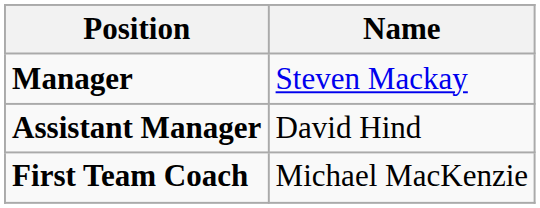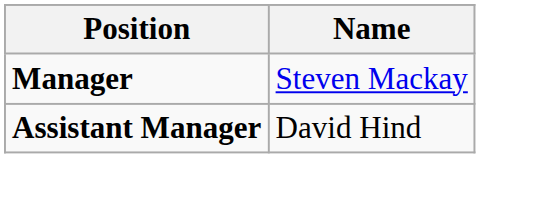 <table class="wikitable">
 <tr>
 <th>Position</th>
 <th>Name</th>
 </tr>
 <tr>
 <td><strong>Manager</strong></td>
 <td><a href='#'>Steven Mackay</a></td>
 </tr>
 <tr>
 <td><strong>Assistant Manager </strong></td>
 <td>David Hind</td>
 </tr>
-<tr>
-<td><strong>First Team Coach </strong></td>
-<td>Michael MacKenzie</td>
-</tr>
 </table>
